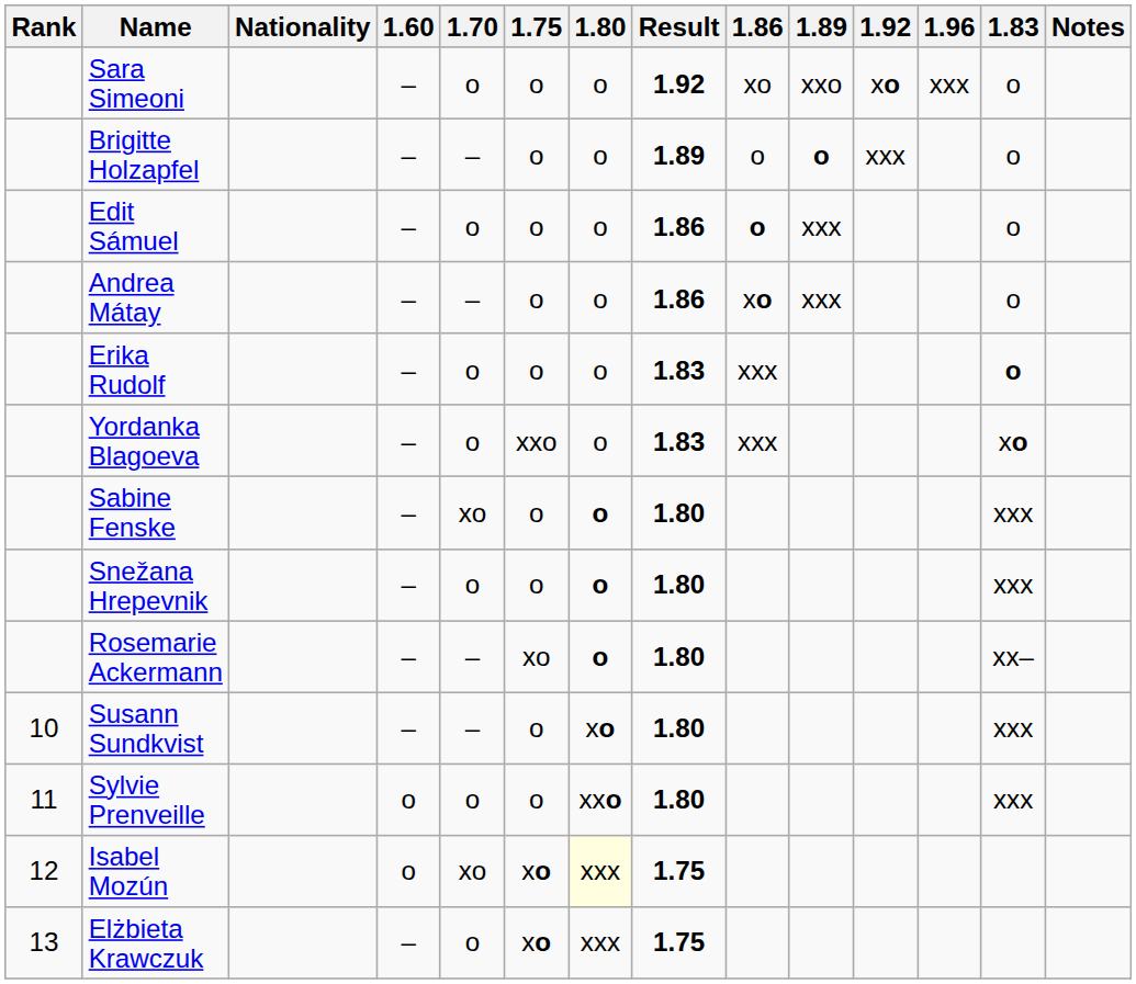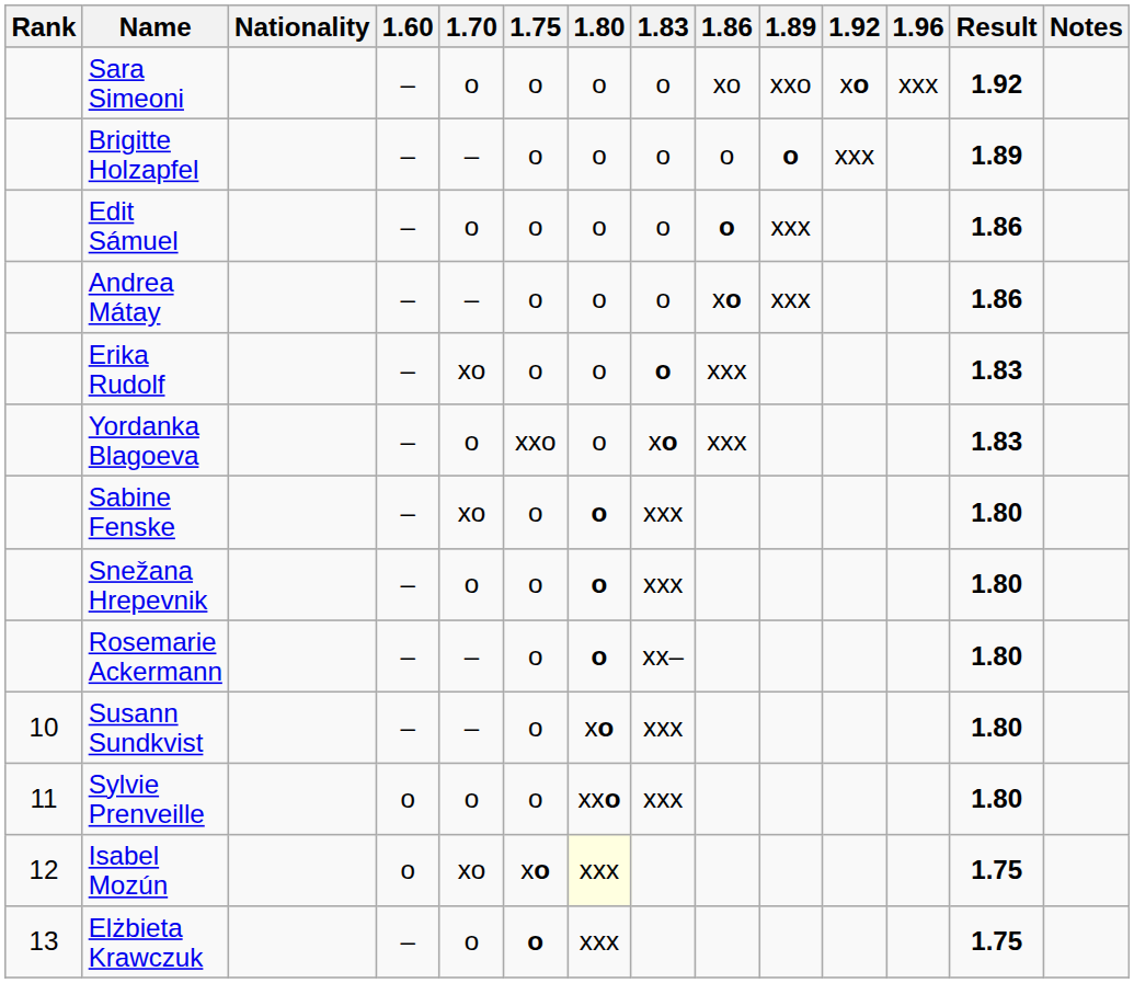 <table class="wikitable sortable" style="text-align:center;font-size:95%">
 <tr>
 <th>Rank</th>
 <th>Name</th>
 <th>Nationality</th>
 <th>1.60</th>
 <th>1.70</th>
 <th>1.75</th>
 <th>1.80</th>
-<th>Result</th>
+<th>1.83</th>
 <th>1.86</th>
 <th>1.89</th>
 <th>1.92</th>
 <th>1.96</th>
-<th>1.83</th>
+<th>Result</th>
 <th>Notes</th>
 </tr>
 <tr>
 <td></td>
 <td align="left"><a href='#'>Sara Simeoni</a></td>
 <td align=left></td>
 <td>–</td>
 <td>o</td>
 <td>o</td>
 <td>o</td>
-<td><strong>1.92</strong></td>
+<td>o</td>
 <td>xo</td>
 <td>xxo</td>
 <td>x<strong>o</strong></td>
 <td>xxx</td>
-<td>o</td>
+<td><strong>1.92</strong></td>
 <td></td>
 </tr>
 <tr>
 <td></td>
 <td align="left"><a href='#'>Brigitte Holzapfel</a></td>
 <td align=left></td>
 <td>–</td>
 <td>–</td>
 <td>o</td>
 <td>o</td>
-<td><strong>1.89</strong></td>
+<td>o</td>
 <td>o</td>
 <td><strong>o</strong></td>
 <td>xxx</td>
 <td></td>
-<td>o</td>
+<td><strong>1.89</strong></td>
 <td></td>
 </tr>
 <tr>
 <td></td>
 <td align="left"><a href='#'>Edit Sámuel</a></td>
 <td align=left></td>
 <td>–</td>
 <td>o</td>
 <td>o</td>
 <td>o</td>
-<td><strong>1.86</strong></td>
+<td>o</td>
 <td><strong>o</strong></td>
 <td>xxx</td>
 <td></td>
 <td></td>
-<td>o</td>
+<td><strong>1.86</strong></td>
 <td></td>
 </tr>
 <tr>
 <td></td>
 <td align="left"><a href='#'>Andrea Mátay</a></td>
 <td align=left></td>
 <td>–</td>
 <td>–</td>
 <td>o</td>
 <td>o</td>
-<td><strong>1.86</strong></td>
+<td>o</td>
 <td>x<strong>o</strong></td>
 <td>xxx</td>
 <td></td>
 <td></td>
-<td>o</td>
+<td><strong>1.86</strong></td>
 <td></td>
 </tr>
 <tr>
 <td></td>
 <td align="left"><a href='#'>Erika Rudolf</a></td>
 <td align=left></td>
 <td>–</td>
+<td>xo</td>
 <td>o</td>
 <td>o</td>
-<td>o</td>
-<td><strong>1.83</strong></td>
+<td><strong>o</strong></td>
 <td>xxx</td>
 <td></td>
 <td></td>
 <td></td>
-<td><strong>o</strong></td>
+<td><strong>1.83</strong></td>
 <td></td>
 </tr>
 <tr>
 <td></td>
 <td align="left"><a href='#'>Yordanka Blagoeva</a></td>
 <td align=left></td>
 <td>–</td>
 <td>o</td>
 <td>xxo</td>
 <td>o</td>
-<td><strong>1.83</strong></td>
+<td>x<strong>o</strong></td>
 <td>xxx</td>
 <td></td>
 <td></td>
 <td></td>
-<td>x<strong>o</strong></td>
+<td><strong>1.83</strong></td>
 <td></td>
 </tr>
 <tr>
 <td></td>
 <td align="left"><a href='#'>Sabine Fenske</a></td>
 <td align=left></td>
 <td>–</td>
 <td>xo</td>
 <td>o</td>
 <td><strong>o</strong></td>
-<td><strong>1.80</strong></td>
+<td>xxx</td>
 <td></td>
 <td></td>
 <td></td>
 <td></td>
-<td>xxx</td>
+<td><strong>1.80</strong></td>
 <td></td>
 </tr>
 <tr>
 <td></td>
 <td align="left"><a href='#'>Snežana Hrepevnik</a></td>
 <td align=left></td>
 <td>–</td>
 <td>o</td>
 <td>o</td>
 <td><strong>o</strong></td>
-<td><strong>1.80</strong></td>
+<td>xxx</td>
 <td></td>
 <td></td>
 <td></td>
 <td></td>
-<td>xxx</td>
+<td><strong>1.80</strong></td>
 <td></td>
 </tr>
 <tr>
 <td></td>
 <td align="left"><a href='#'>Rosemarie Ackermann</a></td>
 <td align=left></td>
 <td>–</td>
 <td>–</td>
-<td>xo</td>
+<td>o</td>
 <td><strong>o</strong></td>
-<td><strong>1.80</strong></td>
+<td>xx–</td>
 <td></td>
 <td></td>
 <td></td>
 <td></td>
-<td>xx–</td>
+<td><strong>1.80</strong></td>
 <td></td>
 </tr>
 <tr>
 <td>10</td>
 <td align="left"><a href='#'>Susann Sundkvist</a></td>
 <td align=left></td>
 <td>–</td>
 <td>–</td>
 <td>o</td>
 <td>x<strong>o</strong></td>
-<td><strong>1.80</strong></td>
+<td>xxx</td>
 <td></td>
 <td></td>
 <td></td>
 <td></td>
-<td>xxx</td>
+<td><strong>1.80</strong></td>
 <td></td>
 </tr>
 <tr>
 <td>11</td>
 <td align="left"><a href='#'>Sylvie Prenveille</a></td>
 <td align=left></td>
 <td>o</td>
 <td>o</td>
 <td>o</td>
 <td>xx<strong>o</strong></td>
-<td><strong>1.80</strong></td>
+<td>xxx</td>
 <td></td>
 <td></td>
 <td></td>
 <td></td>
-<td>xxx</td>
+<td><strong>1.80</strong></td>
 <td></td>
 </tr>
 <tr>
 <td>12</td>
 <td align="left"><a href='#'>Isabel Mozún</a></td>
 <td align=left></td>
 <td>o</td>
 <td>xo</td>
 <td>x<strong>o</strong></td>
 <td style="background: lightyellow;">xxx</td>
-<td><strong>1.75</strong></td>
 <td></td>
 <td></td>
 <td></td>
 <td></td>
 <td></td>
+<td><strong>1.75</strong></td>
 <td></td>
 </tr>
 <tr>
 <td>13</td>
 <td align="left"><a href='#'>Elżbieta Krawczuk</a></td>
 <td align=left></td>
 <td>–</td>
 <td>o</td>
-<td>x<strong>o</strong></td>
+<td><strong>o</strong></td>
 <td>xxx</td>
-<td><strong>1.75</strong></td>
 <td></td>
 <td></td>
 <td></td>
 <td></td>
 <td></td>
+<td><strong>1.75</strong></td>
 <td></td>
 </tr>
 </table>
